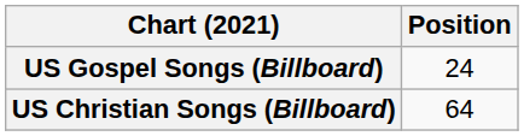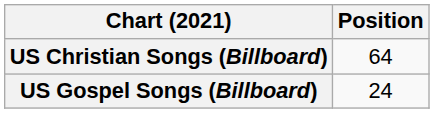 <table class="wikitable plainrowheaders sortable" style="text-align:center">
 <tr>
 <th scope="col">Chart (2021)</th>
 <th scope="col">Position</th>
 </tr>
 <tr>
+<th scope="row">US Christian Songs (<em>Billboard</em>)</th>
+<td>64</td>
+</tr>
+<tr>
 <th scope="row">US Gospel Songs (<em>Billboard</em>)</th>
 <td>24</td>
 </tr>
-<tr>
-<th scope="row">US Christian Songs (<em>Billboard</em>)</th>
-<td>64</td>
-</tr>
 </table>
